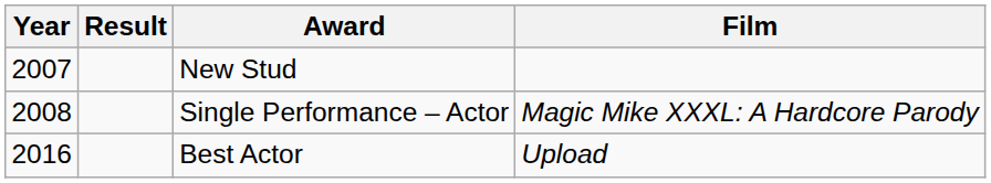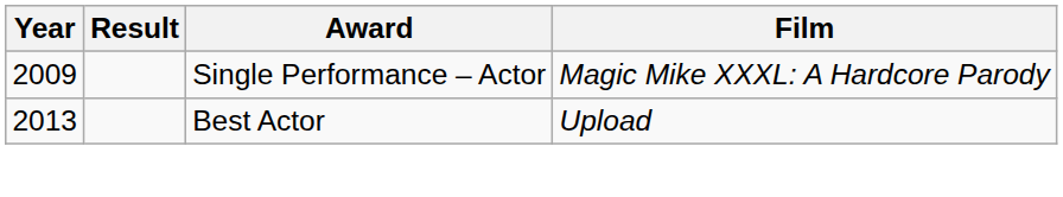 <table class="wikitable">
 <tr>
 <th>Year</th>
 <th>Result</th>
 <th>Award</th>
 <th>Film</th>
 </tr>
 <tr>
-<td>2007</td>
-<td></td>
-<td>New Stud</td>
-<td></td>
-</tr>
-<tr>
-<td>2008</td>
+<td>2009</td>
 <td></td>
 <td>Single Performance – Actor</td>
 <td><em>Magic Mike XXXL: A Hardcore Parody</em></td>
 </tr>
 <tr>
-<td>2016</td>
+<td>2013</td>
 <td></td>
 <td>Best Actor</td>
 <td><em>Upload</em></td>
 </tr>
 </table>
